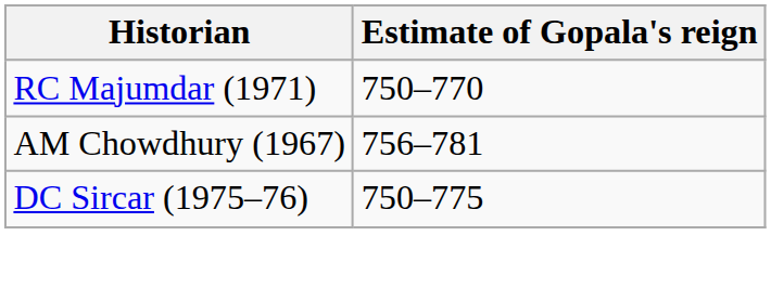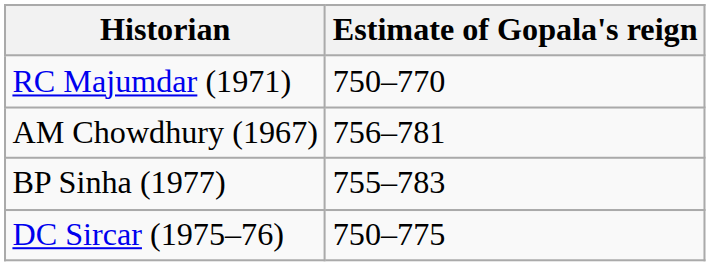 <table class="wikitable">
 <tr>
 <th>Historian</th>
 <th>Estimate of Gopala's reign</th>
 </tr>
 <tr>
 <td><a href='#'>RC Majumdar</a> (1971)</td>
 <td>750–770</td>
 </tr>
 <tr>
 <td>AM Chowdhury (1967)</td>
 <td>756–781</td>
 </tr>
 <tr>
+<td>BP Sinha (1977)</td>
+<td>755–783</td>
+</tr>
+<tr>
 <td><a href='#'>DC Sircar</a> (1975–76)</td>
 <td>750–775</td>
 </tr>
 </table>
